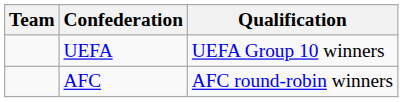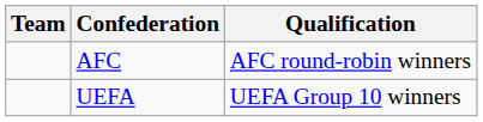 <table class="wikitable">
 <tr>
 <th>Team</th>
 <th>Confederation</th>
 <th>Qualification</th>
 </tr>
 <tr>
 <td></td>
+<td><a href='#'>AFC</a></td>
+<td><a href='#'>AFC round-robin</a> winners</td>
+</tr>
+<tr>
+<td></td>
 <td><a href='#'>UEFA</a></td>
 <td><a href='#'>UEFA Group 10</a> winners</td>
 </tr>
-<tr>
-<td></td>
-<td><a href='#'>AFC</a></td>
-<td><a href='#'>AFC round-robin</a> winners</td>
-</tr>
 </table>
